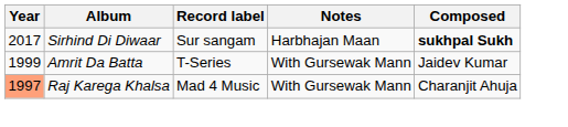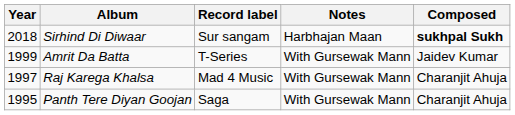 <table class="wikitable sortable">
 <tr>
 <th>Year</th>
 <th>Album</th>
 <th>Record label</th>
 <th>Notes</th>
 <th>Composed</th>
 </tr>
 <tr>
-<td>2017</td>
+<td>2018</td>
 <td><em>Sirhind Di Diwaar</em></td>
 <td>Sur sangam</td>
 <td>Harbhajan Maan</td>
 <td><strong>sukhpal Sukh</strong></td>
 </tr>
 <tr>
 <td>1999</td>
 <td><em>Amrit Da Batta</em></td>
 <td>T-Series</td>
 <td>With Gursewak Mann</td>
 <td>Jaidev Kumar</td>
 </tr>
 <tr>
-<td style="background: lightsalmon;">1997</td>
+<td>1997</td>
 <td><em>Raj Karega Khalsa</em></td>
 <td>Mad 4 Music</td>
 <td>With Gursewak Mann</td>
 <td>Charanjit Ahuja</td>
 </tr>
+<tr>
+<td>1995</td>
+<td><em>Panth Tere Diyan Goojan</em></td>
+<td>Saga</td>
+<td>With Gursewak Mann</td>
+<td>Charanjit Ahuja</td>
+</tr>
 </table>
